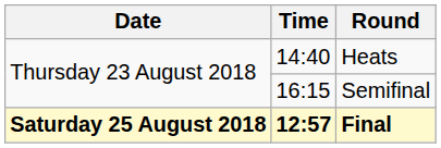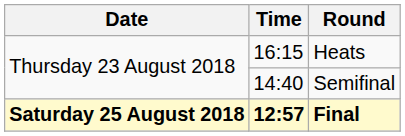 <table class="wikitable">
 <tr>
 <th>Date</th>
 <th>Time</th>
 <th>Round</th>
 </tr>
 <tr>
 <td rowspan=2>Thursday 23 August 2018</td>
-<td>14:40</td>
+<td>16:15</td>
 <td>Heats</td>
 </tr>
 <tr>
-<td>16:15</td>
+<td>14:40</td>
 <td>Semifinal</td>
 </tr>
 <tr>
 <td style=background:lemonchiffon><strong>Saturday 25 August 2018</strong></td>
 <td style=background:lemonchiffon><strong>12:57</strong></td>
 <td style=background:lemonchiffon><strong>Final</strong></td>
 </tr>
 </table>
